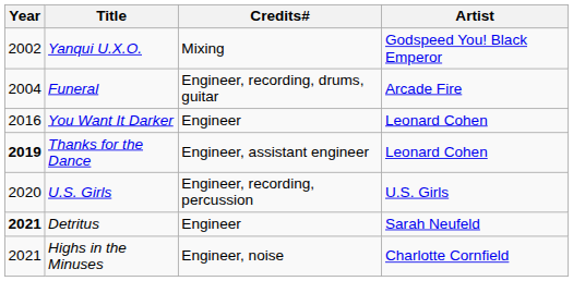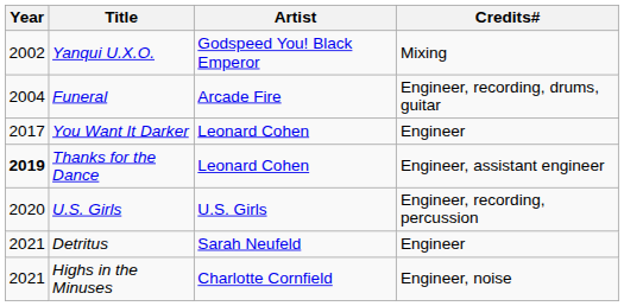 <table class="wikitable sortable">
 <tr>
 <th>Year</th>
 <th>Title</th>
+<th>Artist</th>
 <th>Credits#</th>
-<th>Artist</th>
 </tr>
 <tr>
 <td>2002</td>
 <td><em><a href='#'>Yanqui U.X.O.</a></em></td>
+<td><a href='#'>Godspeed You! Black Emperor</a></td>
 <td>Mixing</td>
-<td><a href='#'>Godspeed You! Black Emperor</a></td>
 </tr>
 <tr>
 <td>2004</td>
 <td><em><a href='#'>Funeral</a></em></td>
+<td><a href='#'>Arcade Fire</a></td>
 <td>Engineer, recording, drums, guitar</td>
-<td><a href='#'>Arcade Fire</a></td>
 </tr>
 <tr>
-<td>2016</td>
+<td>2017</td>
 <td><em><a href='#'>You Want It Darker</a></em></td>
+<td><a href='#'>Leonard Cohen</a></td>
 <td>Engineer</td>
-<td><a href='#'>Leonard Cohen</a></td>
 </tr>
 <tr>
 <td><strong>2019</strong></td>
 <td><em><a href='#'>Thanks for the Dance</a></em></td>
+<td><a href='#'>Leonard Cohen</a></td>
 <td>Engineer, assistant engineer</td>
-<td><a href='#'>Leonard Cohen</a></td>
 </tr>
 <tr>
 <td>2020</td>
 <td><em><a href='#'>U.S. Girls</a></em></td>
+<td><a href='#'>U.S. Girls</a></td>
 <td>Engineer, recording, percussion</td>
-<td><a href='#'>U.S. Girls</a></td>
 </tr>
 <tr>
-<td><strong>2021</strong></td>
+<td>2021</td>
 <td><em>Detritus</em></td>
+<td><a href='#'>Sarah Neufeld</a></td>
 <td>Engineer</td>
-<td><a href='#'>Sarah Neufeld</a></td>
 </tr>
 <tr>
 <td>2021</td>
 <td><em>Highs in the Minuses</em></td>
+<td><a href='#'>Charlotte Cornfield</a></td>
 <td>Engineer, noise</td>
-<td><a href='#'>Charlotte Cornfield</a></td>
 </tr>
 </table>
